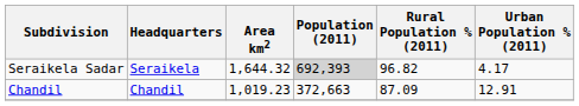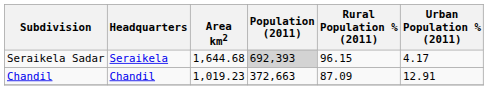 <table class="wikitable sortable">
 <tr>
 <th>Subdivision</th>
 <th>Headquarters</th>
 <th><br>Area<br>km<sup>2</sup></th>
 <th>Population<br>(2011)</th>
 <th>Rural<br>Population %<br>(2011)</th>
 <th>Urban<br> Population % <br>(2011)</th>
 </tr>
 <tr>
 <td>Seraikela Sadar</td>
 <td><a href='#'>Seraikela</a></td>
-<td>1,644.32</td>
+<td>1,644.68</td>
 <td style="background: lightgrey;">692,393</td>
-<td>96.82</td>
+<td>96.15</td>
 <td>4.17</td>
 </tr>
 <tr>
 <td><a href='#'>Chandil</a></td>
 <td><a href='#'>Chandil</a></td>
 <td>1,019.23</td>
 <td>372,663</td>
 <td>87.09</td>
 <td>12.91</td>
 </tr>
 <tr>
 </tr>
 </table>
